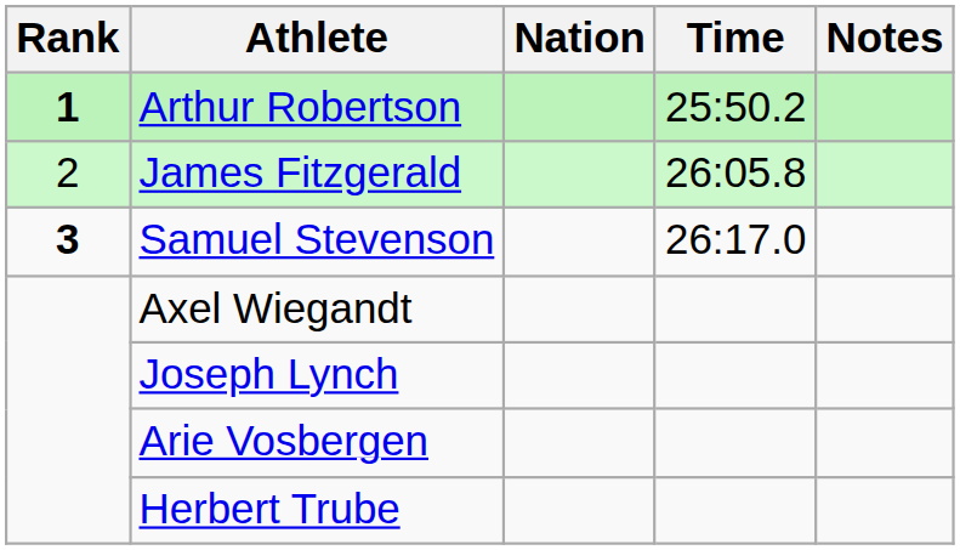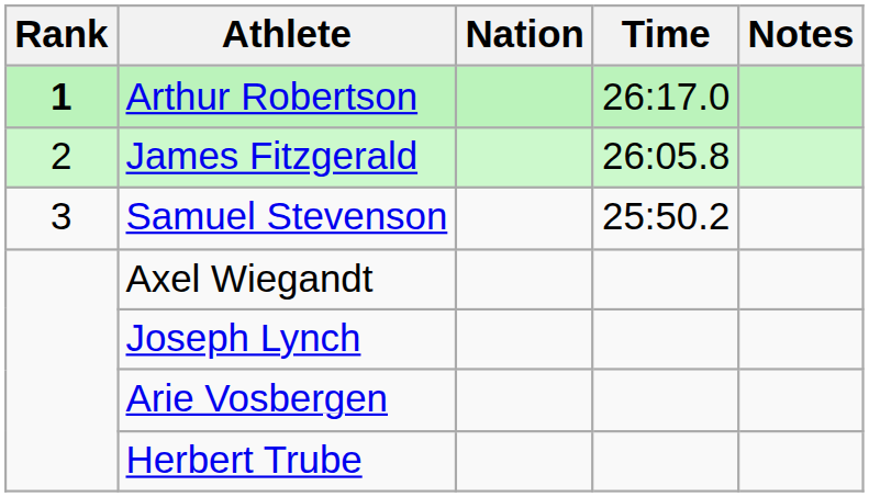 <table class="wikitable sortable">
 <tr>
 <th>Rank</th>
 <th>Athlete</th>
 <th>Nation</th>
 <th>Time</th>
 <th>Notes</th>
 </tr>
 <tr bgcolor=bbf3bb>
 <td align=center><strong>1</strong></td>
 <td><a href='#'>Arthur Robertson</a></td>
 <td></td>
-<td align=center>25:50.2</td>
+<td align=center>26:17.0</td>
 <td align=center></td>
 </tr>
 <tr bgcolor=ccf9cc>
 <td align=center>2</td>
 <td><a href='#'>James Fitzgerald</a></td>
 <td></td>
 <td align=center>26:05.8</td>
 <td align=center></td>
 </tr>
 <tr>
-<td align=center><strong>3</strong></td>
+<td align=center>3</td>
 <td><a href='#'>Samuel Stevenson</a></td>
 <td></td>
-<td align=center>26:17.0</td>
+<td align=center>25:50.2</td>
 <td></td>
 </tr>
 <tr>
 <td rowspan=4 align=center></td>
 <td>Axel Wiegandt</td>
 <td></td>
 <td align=center></td>
 <td></td>
 </tr>
 <tr>
 <td><a href='#'>Joseph Lynch</a></td>
 <td></td>
 <td align=center></td>
 <td></td>
 </tr>
 <tr>
 <td><a href='#'>Arie Vosbergen</a></td>
 <td></td>
 <td align=center></td>
 <td></td>
 </tr>
 <tr>
 <td><a href='#'>Herbert Trube</a></td>
 <td></td>
 <td align=center></td>
 <td></td>
 </tr>
 </table>
